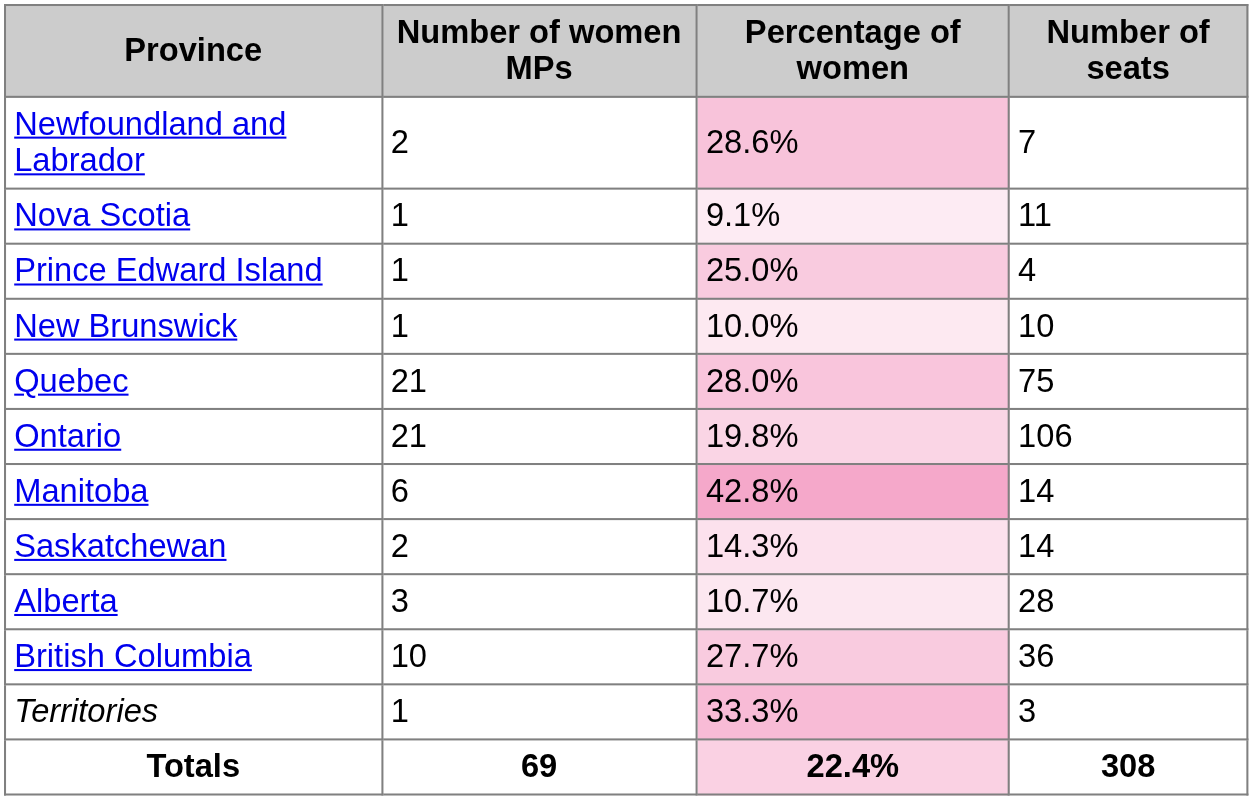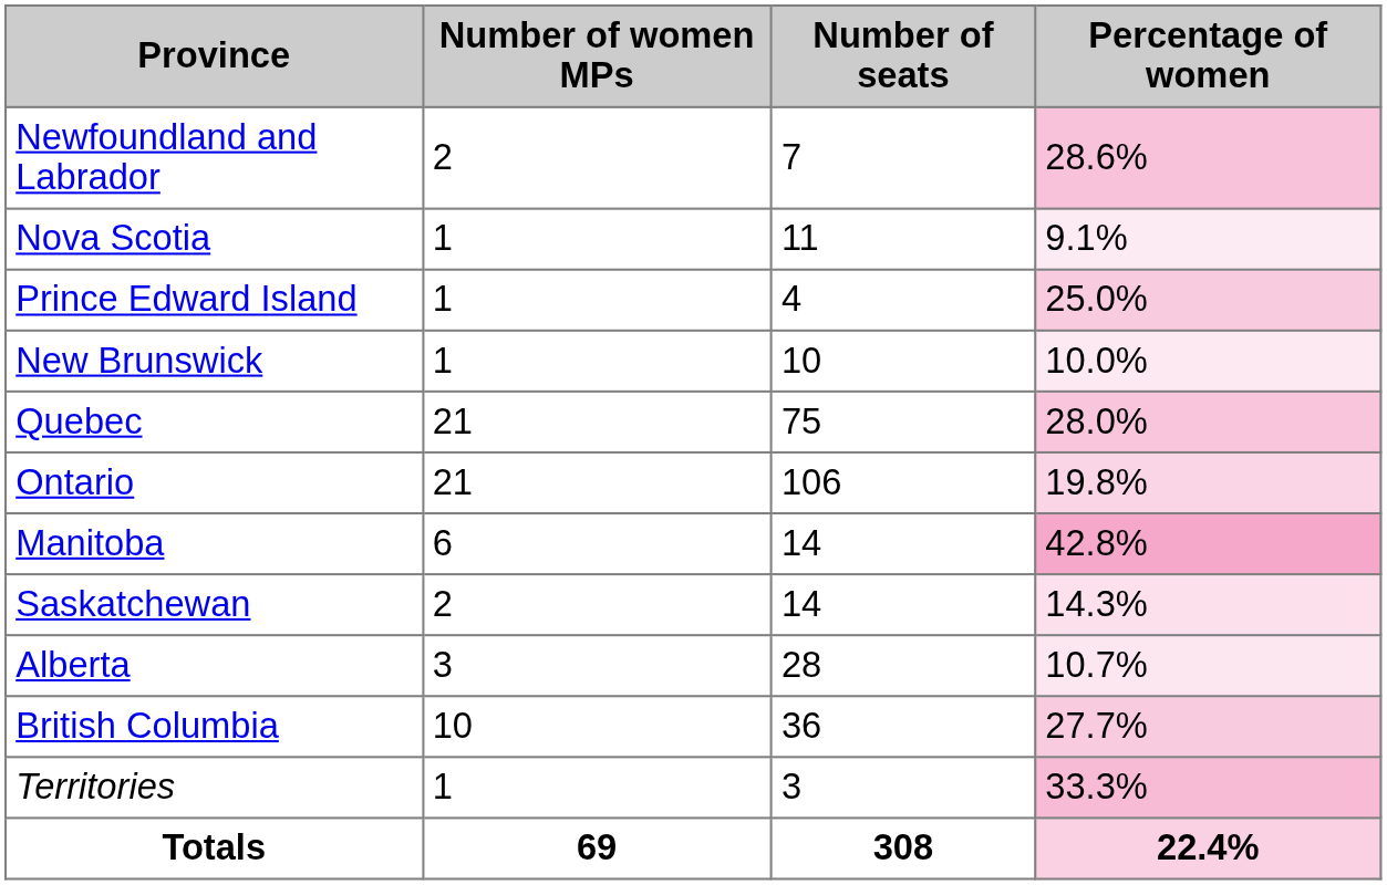 <table border="1" cellpadding="4" width="610" cellspacing="0" style="border-collapse: collapse">
 <tr bgcolor="CCCCCC">
 <th>Province</th>
 <th>Number of women MPs</th>
+<th>Number of seats</th>
 <th>Percentage of women</th>
-<th>Number of seats</th>
 </tr>
 <tr>
 <td><a href='#'>Newfoundland and Labrador</a></td>
 <td>2</td>
+<td>7</td>
 <td bgcolor="F8C3DA">28.6%</td>
-<td>7</td>
 </tr>
 <tr>
 <td><a href='#'>Nova Scotia</a></td>
 <td>1</td>
+<td>11</td>
 <td bgcolor="#FDEBF3">9.1%</td>
-<td>11</td>
 </tr>
 <tr>
 <td><a href='#'>Prince Edward Island</a></td>
 <td>1</td>
+<td>4</td>
 <td bgcolor="#F9CBDF">25.0%</td>
-<td>4</td>
 </tr>
 <tr>
 <td><a href='#'>New Brunswick</a></td>
 <td>1</td>
+<td>10</td>
 <td bgcolor="#FDE9F1">10.0%</td>
-<td>10</td>
 </tr>
 <tr>
 <td><a href='#'>Quebec</a></td>
 <td>21</td>
+<td>75</td>
 <td bgcolor="#F9C5DC">28.0%</td>
-<td>75</td>
 </tr>
 <tr>
 <td><a href='#'>Ontario</a></td>
 <td>21</td>
+<td>106</td>
 <td bgcolor="#FAD5E5">19.8%</td>
-<td>106</td>
 </tr>
 <tr>
 <td><a href='#'>Manitoba</a></td>
 <td>6</td>
+<td>14</td>
 <td bgcolor="#F5A8CA">42.8%</td>
-<td>14</td>
 </tr>
 <tr>
 <td><a href='#'>Saskatchewan</a></td>
 <td>2</td>
+<td>14</td>
 <td bgcolor="#FCE1ED">14.3%</td>
-<td>14</td>
 </tr>
 <tr>
 <td><a href='#'>Alberta</a></td>
 <td>3</td>
+<td>28</td>
 <td bgcolor="#FCE7F0">10.7%</td>
-<td>28</td>
 </tr>
 <tr>
 <td><a href='#'>British Columbia</a></td>
 <td>10</td>
+<td>36</td>
 <td bgcolor="#F9CBDF">27.7%</td>
-<td>36</td>
 </tr>
 <tr>
 <td><em>Territories</em></td>
 <td>1</td>
+<td>3</td>
 <td bgcolor="#F8BBD6">33.3%</td>
-<td>3</td>
 </tr>
 <tr>
 <th>Totals</th>
 <th>69</th>
+<th>308</th>
 <th bgcolor="#FAD1E3">22.4%</th>
-<th>308</th>
 </tr>
 </table>
